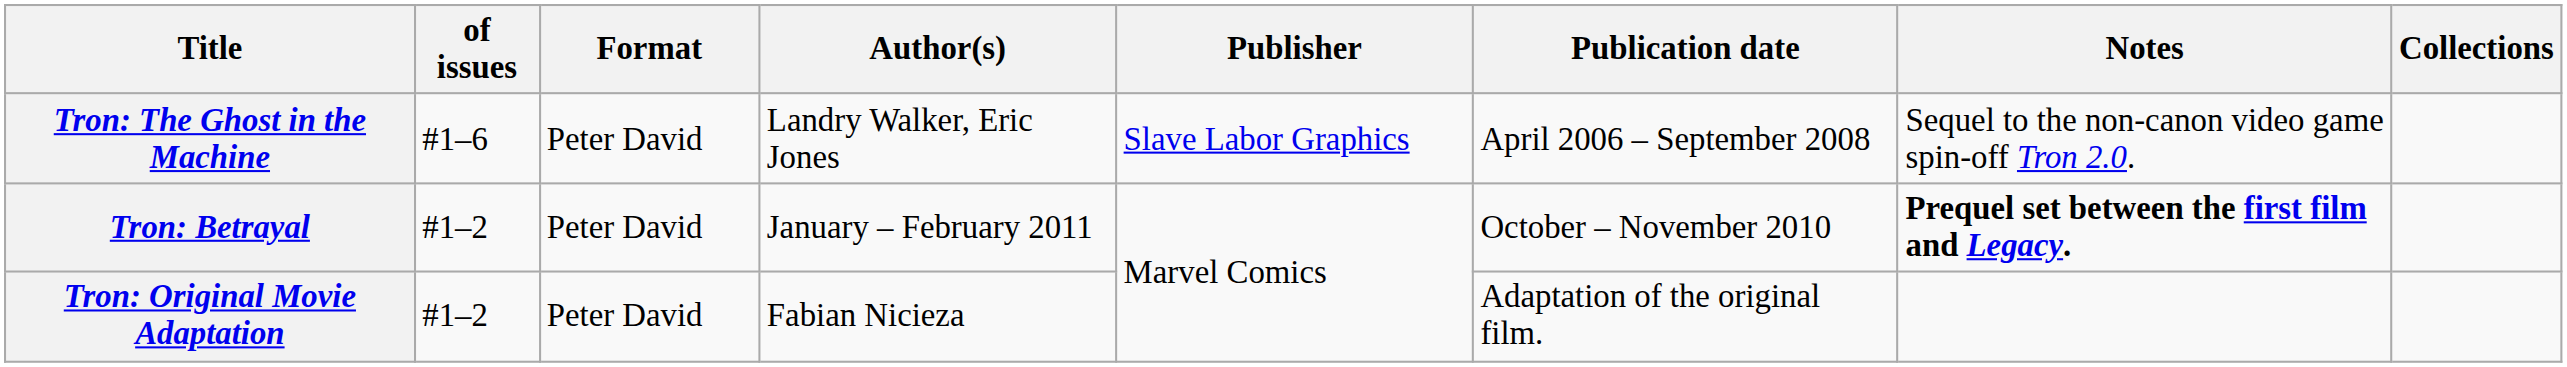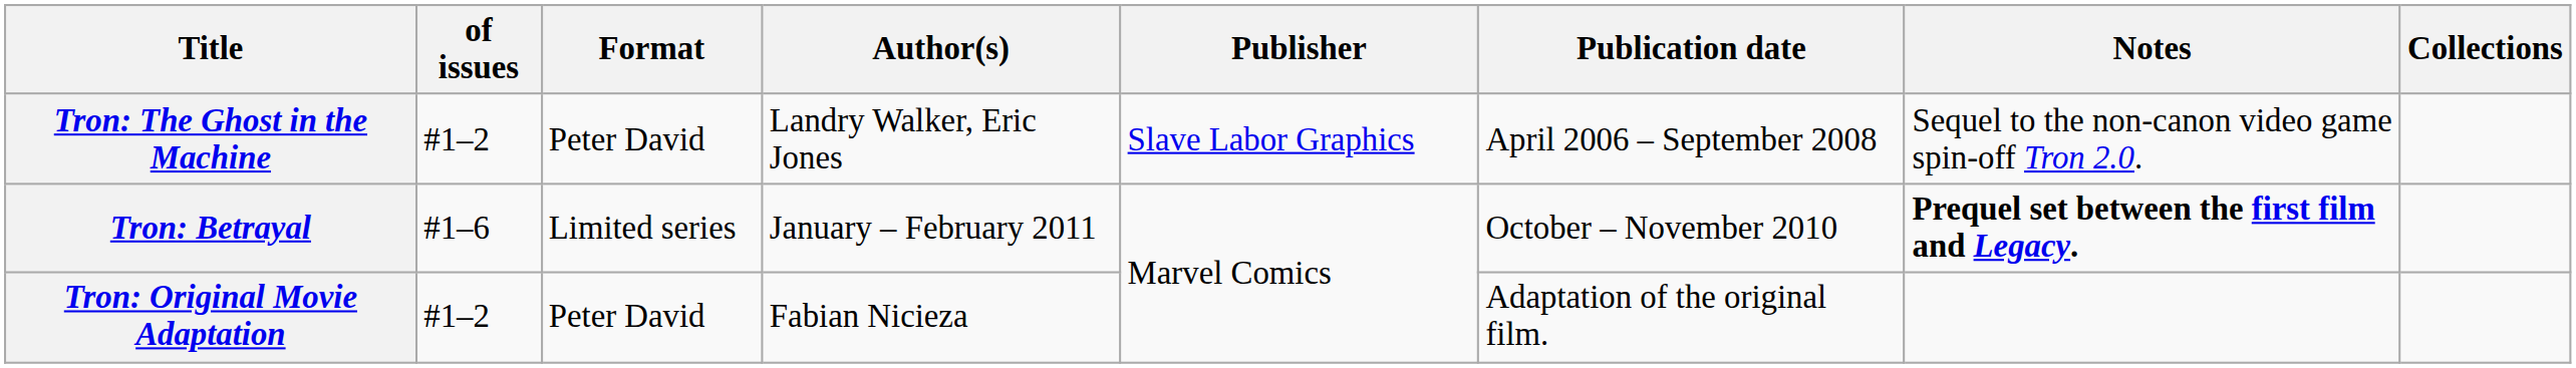 <table class="wikitable">
 <tr>
 <th>Title</th>
 <th style="width:40pt"> of issues</th>
 <th style="width:75pt">Format</th>
 <th style="width:125pt">Author(s)</th>
 <th style="width:125pt">Publisher</th>
 <th style="width:150pt">Publication date</th>
 <th style="width:175pt">Notes</th>
 <th>Collections</th>
 </tr>
 <tr>
 <th><em><a href='#'>Tron: The Ghost in the Machine</a></em></th>
-<td>#1–6</td>
+<td>#1–2</td>
 <td>Peter David</td>
 <td>Landry Walker, Eric Jones</td>
 <td><a href='#'>Slave Labor Graphics</a></td>
 <td>April 2006 – September 2008</td>
 <td>Sequel to the non-canon video game spin-off <em><a href='#'>Tron 2.0</a></em>.</td>
 <td></td>
 </tr>
 <tr>
 <th><em><a href='#'>Tron: Betrayal</a></em></th>
-<td>#1–2</td>
-<td>Peter David</td>
+<td>#1–6</td>
+<td>Limited series</td>
 <td>January – February 2011</td>
 <td rowspan="2">Marvel Comics</td>
 <td>October – November 2010</td>
 <td><strong>Prequel set between the <a href='#'>first film</a> and <em><a href='#'>Legacy</a></em>.</strong></td>
 <td></td>
 </tr>
 <tr>
 <th><em><a href='#'>Tron: Original Movie Adaptation</a></em></th>
 <td>#1–2</td>
 <td>Peter David</td>
 <td>Fabian Nicieza</td>
 <td>Adaptation of the original film.</td>
 <td></td>
 </tr>
 </table>
